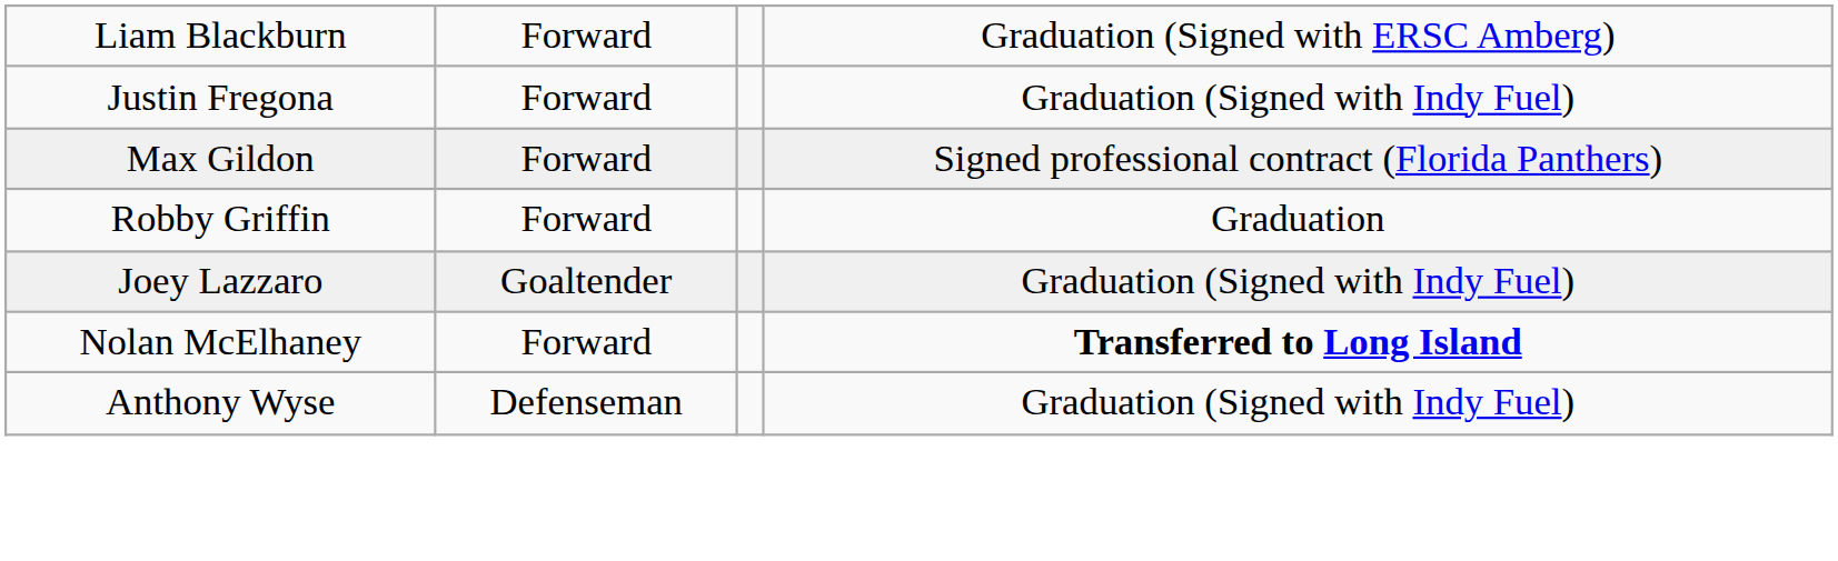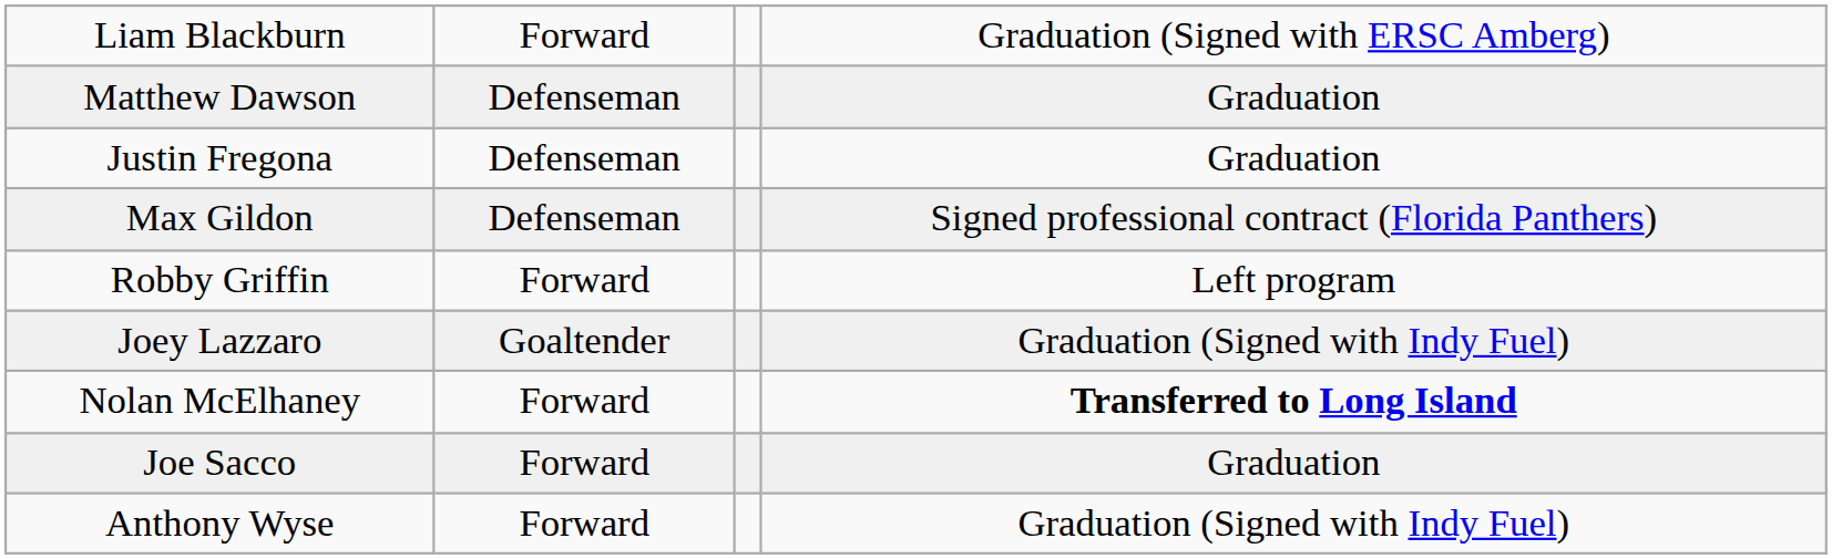 <table class="wikitable" width="60%">
 <tr align="center" bgcolor="">
 <td>Liam Blackburn</td>
 <td>Forward</td>
 <td></td>
 <td>Graduation (Signed with <a href='#'>ERSC Amberg</a>)</td>
 </tr>
+<tr align="center" bgcolor="f0f0f0">
+<td>Matthew Dawson</td>
+<td>Defenseman</td>
+<td></td>
+<td>Graduation</td>
+</tr>
 <tr align="center" bgcolor="">
 <td>Justin Fregona</td>
-<td>Forward</td>
+<td>Defenseman</td>
 <td></td>
-<td>Graduation (Signed with <a href='#'>Indy Fuel</a>)</td>
+<td>Graduation</td>
 </tr>
 <tr align="center" bgcolor="f0f0f0">
 <td>Max Gildon</td>
-<td>Forward</td>
+<td>Defenseman</td>
 <td></td>
 <td>Signed professional contract (<a href='#'>Florida Panthers</a>)</td>
 </tr>
 <tr align="center" bgcolor="">
 <td>Robby Griffin</td>
 <td>Forward</td>
 <td></td>
-<td>Graduation</td>
+<td>Left program</td>
 </tr>
 <tr align="center" bgcolor="f0f0f0">
 <td>Joey Lazzaro</td>
 <td>Goaltender</td>
 <td></td>
 <td>Graduation (Signed with <a href='#'>Indy Fuel</a>)</td>
 </tr>
 <tr align="center" bgcolor="">
 <td>Nolan McElhaney</td>
 <td>Forward</td>
 <td></td>
 <td><strong>Transferred to <a href='#'>Long Island</a></strong></td>
 </tr>
+<tr align="center" bgcolor="f0f0f0">
+<td>Joe Sacco</td>
+<td>Forward</td>
+<td></td>
+<td>Graduation</td>
+</tr>
 <tr align="center" bgcolor="">
 <td>Anthony Wyse</td>
-<td>Defenseman</td>
+<td>Forward</td>
 <td></td>
 <td>Graduation (Signed with <a href='#'>Indy Fuel</a>)</td>
 </tr>
 </table>
